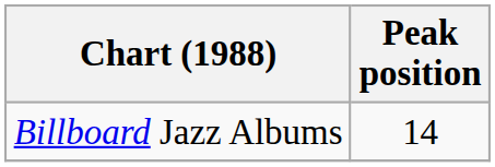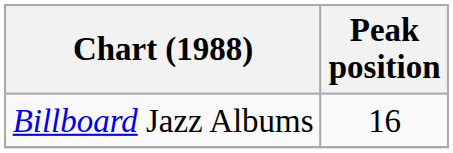 <table class="wikitable">
 <tr>
 <th>Chart (1988)</th>
 <th>Peak<br>position</th>
 </tr>
 <tr>
 <td><a href='#'><em>Billboard</em></a> Jazz Albums</td>
-<td align=center>14</td>
+<td align=center>16</td>
 </tr>
 <tr>
 </tr>
 </table>
